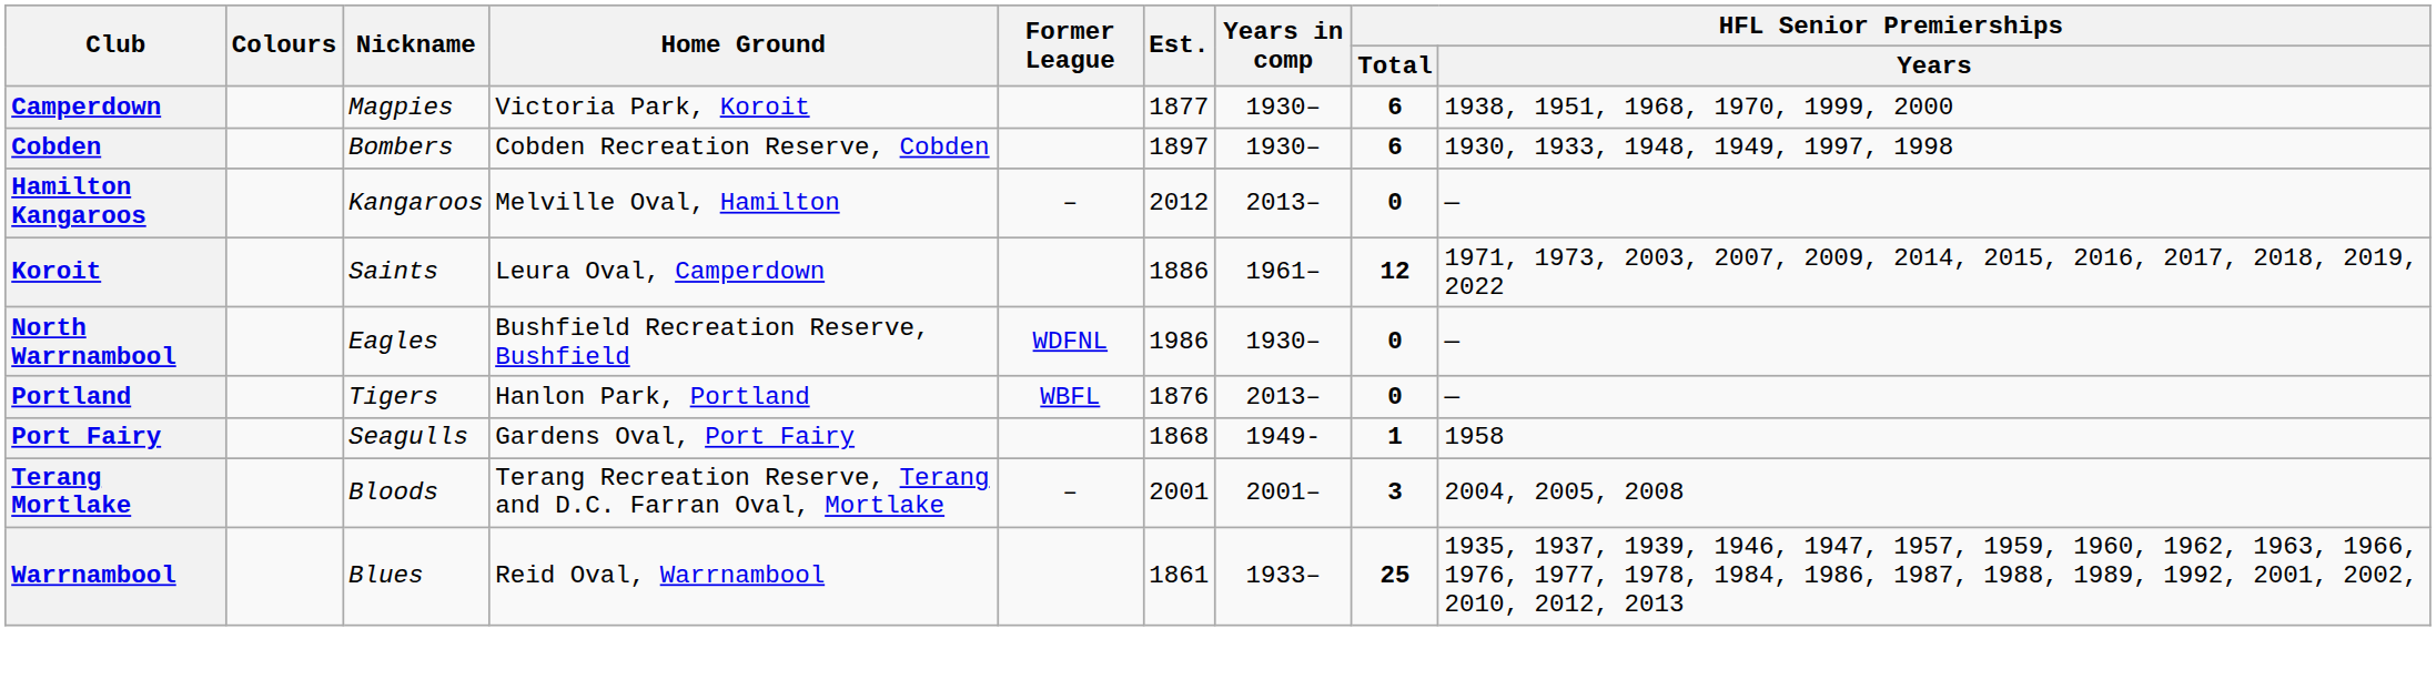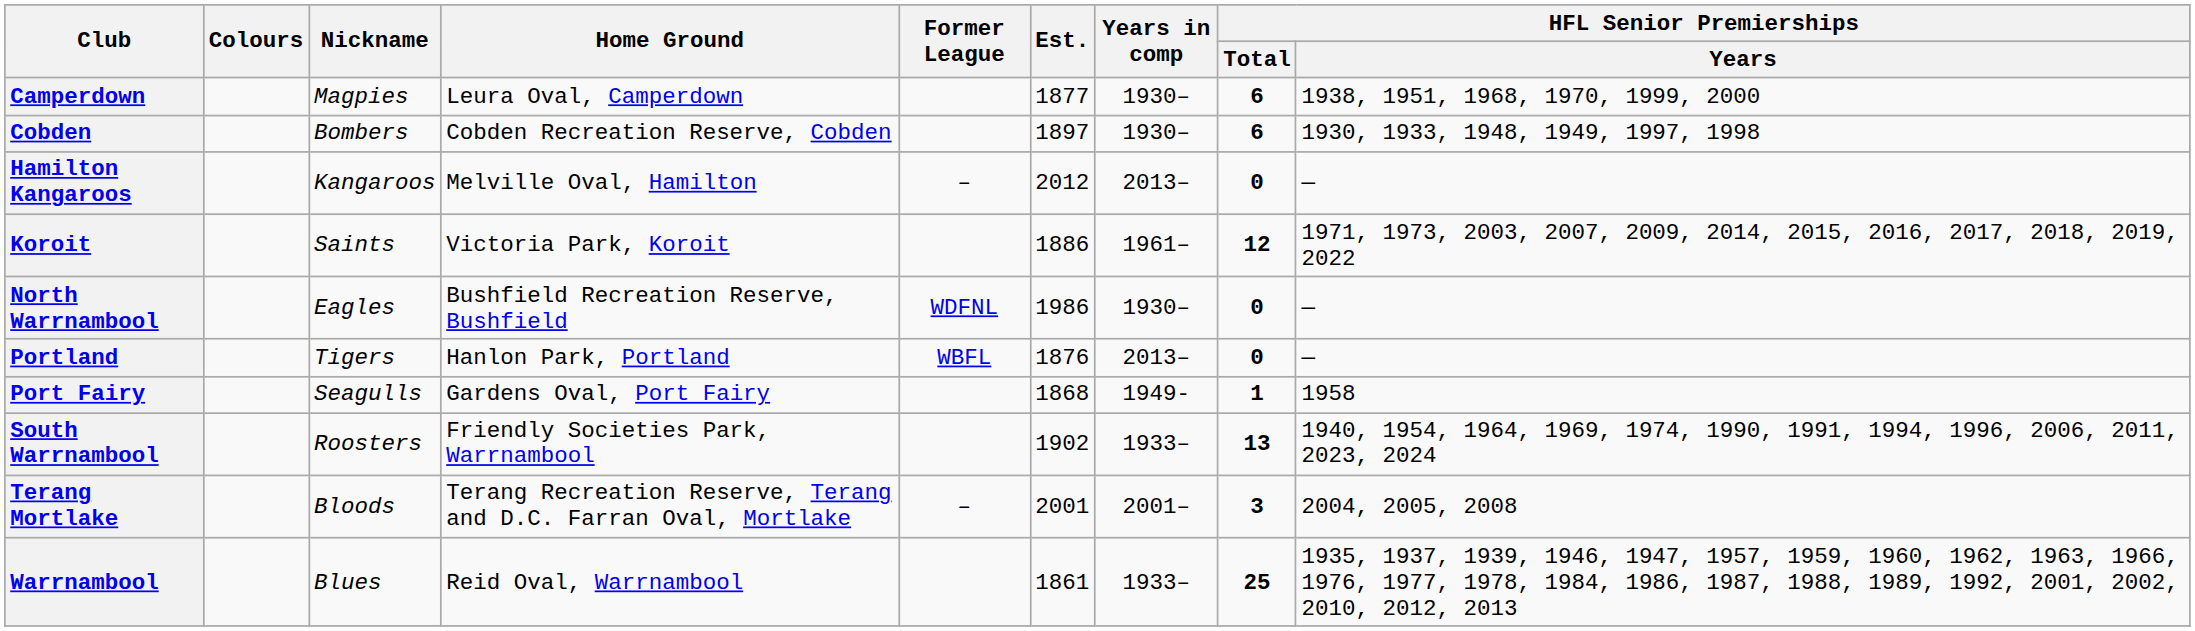 <table class="wikitable sortable" style="width:100%">
 <tr>
 <th rowspan="2">Club</th>
 <th rowspan="2">Colours</th>
 <th rowspan="2">Nickname</th>
 <th rowspan="2">Home Ground</th>
 <th rowspan="2">Former League</th>
 <th rowspan="2">Est.</th>
 <th rowspan="2">Years in comp</th>
 <th colspan="2">HFL Senior Premierships</th>
 </tr>
 <tr>
 <th>Total</th>
 <th>Years</th>
 </tr>
 <tr>
 <th style="text-align:left"><a href='#'>Camperdown</a></th>
 <td></td>
 <td><em>Magpies</em></td>
-<td>Victoria Park, <a href='#'>Koroit</a></td>
+<td>Leura Oval, <a href='#'>Camperdown</a></td>
 <td align="center"></td>
 <td align="center">1877</td>
 <td align="center">1930–</td>
 <td align="center"><strong>6</strong></td>
 <td>1938, 1951, 1968, 1970, 1999, 2000</td>
 </tr>
 <tr>
 <th style="text-align:left"><a href='#'>Cobden</a></th>
 <td></td>
 <td><em>Bombers</em></td>
 <td>Cobden Recreation Reserve, <a href='#'>Cobden</a></td>
 <td align="center"></td>
 <td align="center">1897</td>
 <td align="center">1930–</td>
 <td align="center"><strong>6</strong></td>
 <td>1930, 1933, 1948, 1949, 1997, 1998</td>
 </tr>
 <tr>
 <th style="text-align:left"><a href='#'>Hamilton Kangaroos</a></th>
 <td></td>
 <td><em>Kangaroos</em></td>
 <td>Melville Oval, <a href='#'>Hamilton</a></td>
 <td align="center">–</td>
 <td align="center">2012</td>
 <td align="center">2013–</td>
 <td align="center"><strong>0</strong></td>
 <td>—</td>
 </tr>
 <tr>
 <th style="text-align:left"><a href='#'>Koroit</a></th>
 <td></td>
 <td><em>Saints</em></td>
-<td>Leura Oval, <a href='#'>Camperdown</a></td>
+<td>Victoria Park, <a href='#'>Koroit</a></td>
 <td align="center"></td>
 <td align="center">1886</td>
 <td align="center">1961–</td>
 <td align="center"><strong>12</strong></td>
 <td>1971, 1973, 2003, 2007, 2009, 2014, 2015, 2016, 2017, 2018, 2019, 2022</td>
 </tr>
 <tr>
 <th style="text-align:left"><a href='#'>North Warrnambool</a></th>
 <td></td>
 <td><em>Eagles</em></td>
 <td>Bushfield Recreation Reserve, <a href='#'>Bushfield</a></td>
 <td align="center"><a href='#'>WDFNL</a></td>
 <td align="center">1986</td>
 <td align="center">1930–</td>
 <td align="center"><strong>0</strong></td>
 <td>—</td>
 </tr>
 <tr>
 <th style="text-align:left"><a href='#'>Portland</a></th>
 <td></td>
 <td><em>Tigers</em></td>
 <td>Hanlon Park, <a href='#'>Portland</a></td>
 <td align="center"><a href='#'>WBFL</a></td>
 <td align="center">1876</td>
 <td align="center">2013–</td>
 <td align="center"><strong>0</strong></td>
 <td>—</td>
 </tr>
 <tr>
 <th style="text-align:left"><a href='#'>Port Fairy</a></th>
 <td></td>
 <td><em>Seagulls</em></td>
 <td>Gardens Oval, <a href='#'>Port Fairy</a></td>
 <td align="center"></td>
 <td align="center">1868</td>
 <td align="center">1949-</td>
 <td align="center"><strong>1</strong></td>
 <td>1958</td>
 </tr>
 <tr>
+<th style="text-align:left"><a href='#'>South Warrnambool</a></th>
+<td></td>
+<td><em>Roosters</em></td>
+<td>Friendly Societies Park, <a href='#'>Warrnambool</a></td>
+<td align="center"></td>
+<td align="center">1902</td>
+<td align="center">1933–</td>
+<td align="center"><strong>13</strong></td>
+<td>1940, 1954, 1964, 1969, 1974, 1990, 1991, 1994, 1996, 2006, 2011, 2023, 2024</td>
+</tr>
+<tr>
 <th style="text-align:left"><a href='#'>Terang Mortlake</a></th>
 <td></td>
 <td><em>Bloods</em></td>
 <td>Terang Recreation Reserve, <a href='#'>Terang</a> and D.C. Farran Oval, <a href='#'>Mortlake</a></td>
 <td align="center">–</td>
 <td align="center">2001</td>
 <td align="center">2001–</td>
 <td align="center"><strong>3</strong></td>
 <td>2004, 2005, 2008</td>
 </tr>
 <tr>
 <th style="text-align:left"><a href='#'>Warrnambool</a></th>
 <td></td>
 <td><em>Blues</em></td>
 <td>Reid Oval, <a href='#'>Warrnambool</a></td>
 <td align="center"></td>
 <td align="center">1861</td>
 <td align="center">1933–</td>
 <td align="center"><strong>25</strong></td>
 <td>1935, 1937, 1939, 1946, 1947, 1957, 1959, 1960, 1962, 1963, 1966, 1976, 1977, 1978, 1984, 1986, 1987, 1988, 1989, 1992, 2001, 2002, 2010, 2012, 2013</td>
 </tr>
 </table>
